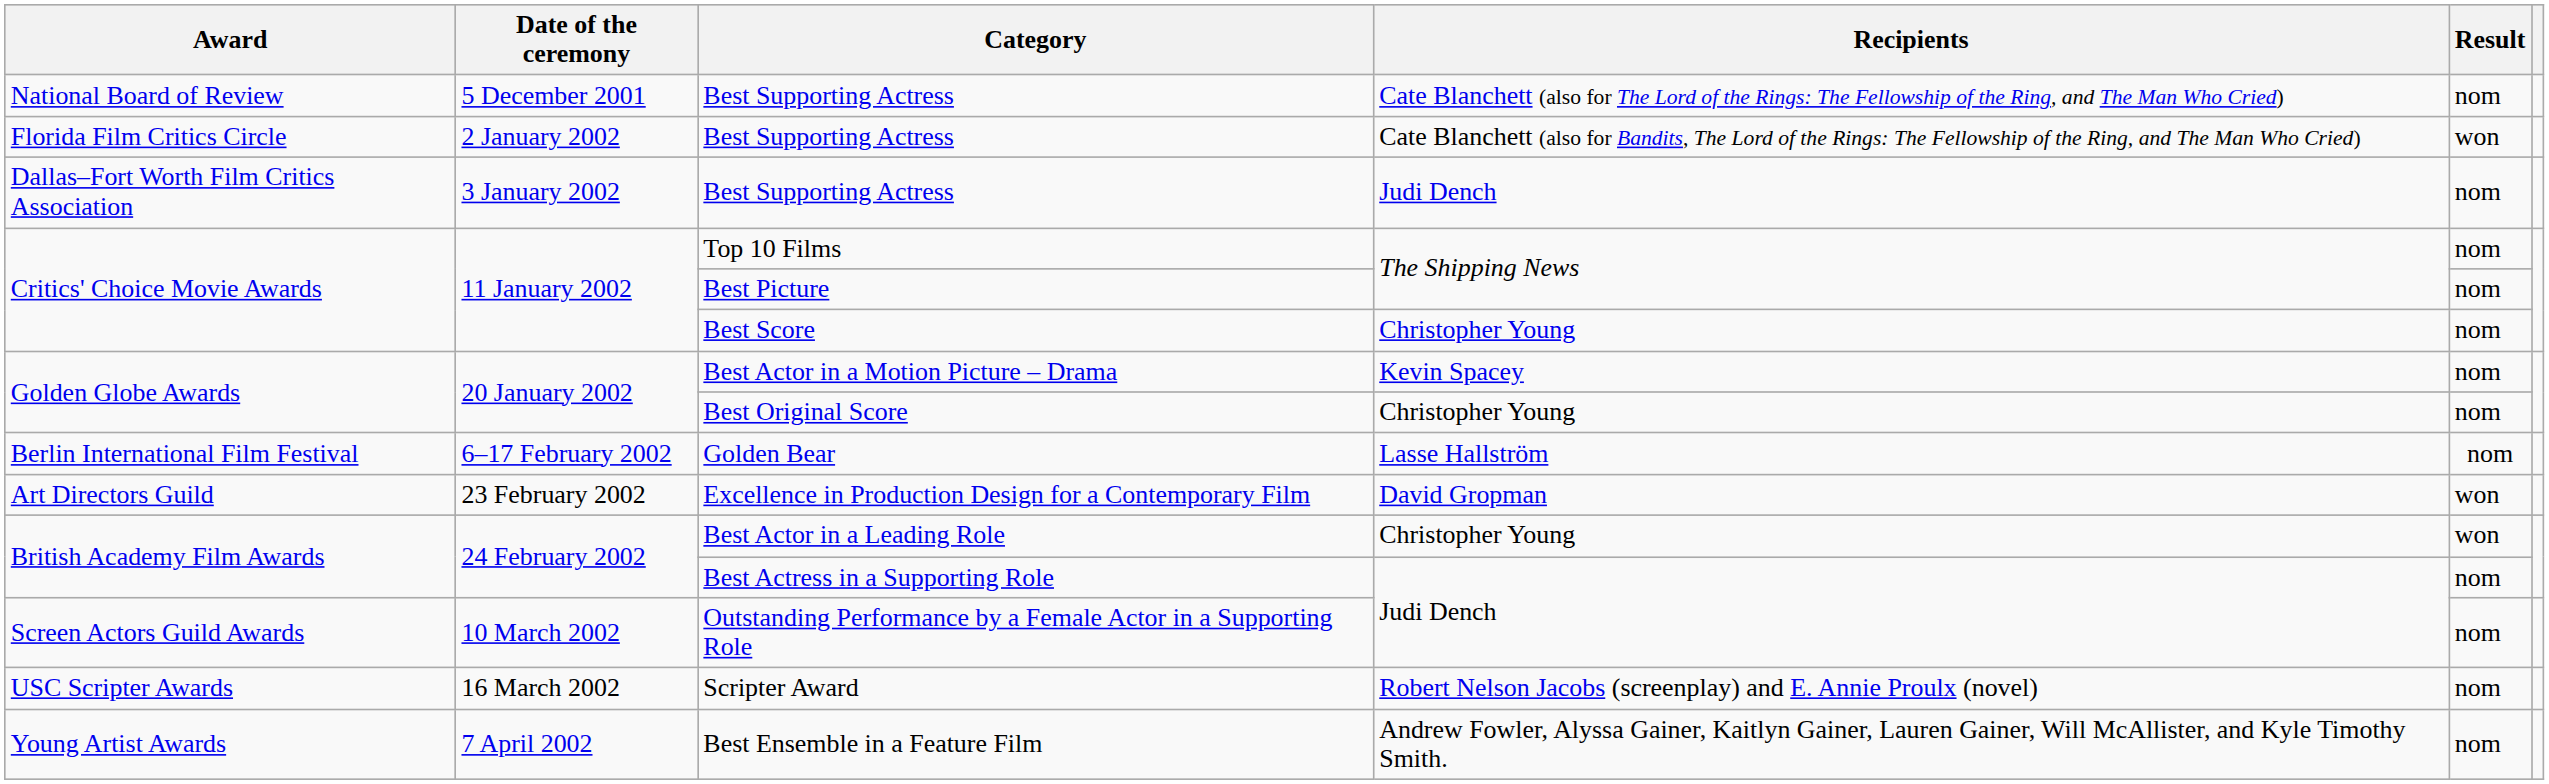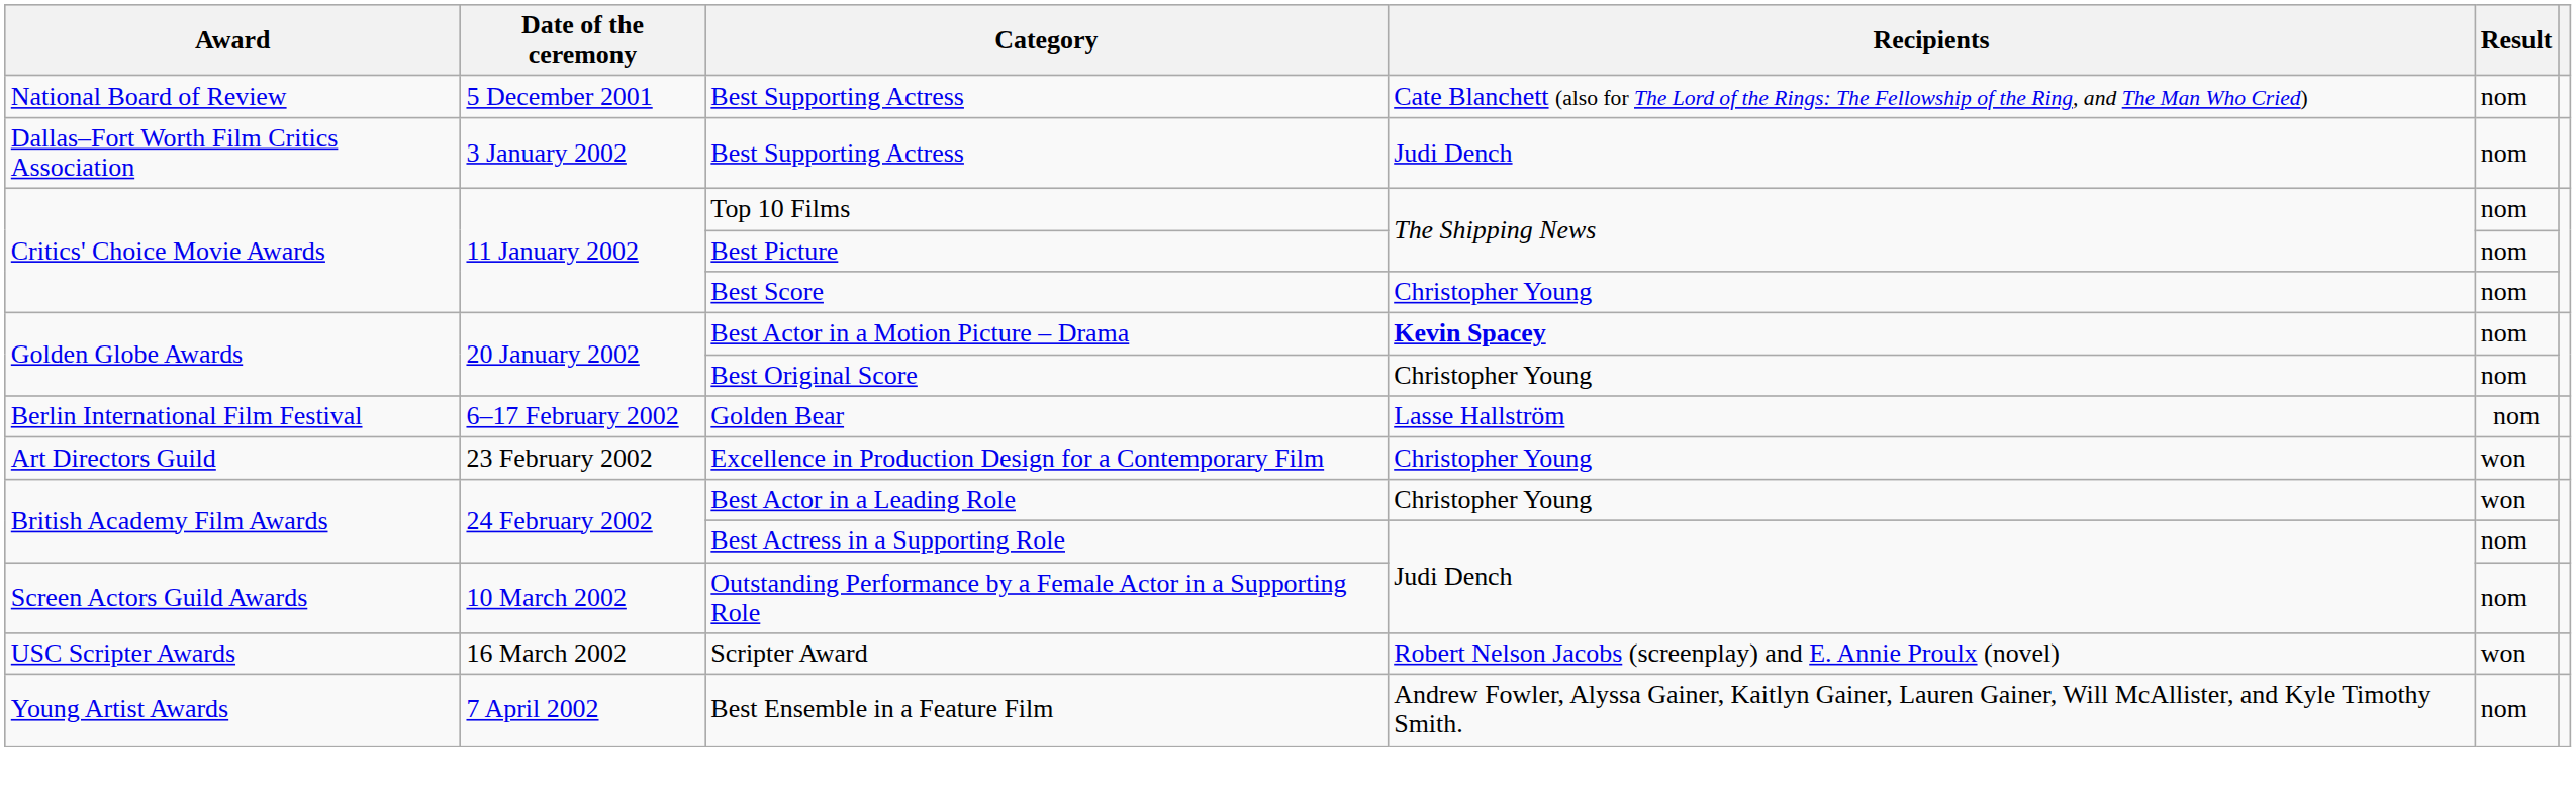 <table class="wikitable plainrowheaders sortable">
 <tr>
 <th scope="col">Award</th>
 <th scope="col">Date of the ceremony</th>
 <th scope="col">Category</th>
 <th scope="col">Recipients</th>
 <th scope="col">Result</th>
 <th class="unsortable" scope="col"></th>
 </tr>
 <tr>
 <td><a href='#'>National Board of Review</a></td>
 <td><a href='#'>5 December 2001</a></td>
 <td><a href='#'>Best Supporting Actress</a></td>
 <td><a href='#'>Cate Blanchett</a> <small>(also for <a href='#'><em>The Lord of the Rings: The Fellowship of the Ring</em></a><em>,</em> <em>and</em> <em><a href='#'>The Man Who Cried</a></em>)</small></td>
 <td>nom</td>
-<td></td>
-</tr>
-<tr>
-<td><a href='#'>Florida Film Critics Circle</a></td>
-<td><a href='#'>2 January 2002</a></td>
-<td><a href='#'>Best Supporting Actress</a></td>
-<td>Cate Blanchett <small>(also for <em><a href='#'>Bandits</a></em>, <em>The Lord of the Rings: The Fellowship of the Ring,</em> <em>and</em> <em>The Man Who Cried</em>)</small></td>
-<td>won</td>
 <td></td>
 </tr>
 <tr>
 <td><a href='#'>Dallas–Fort Worth Film Critics Association</a></td>
 <td><a href='#'>3 January 2002</a></td>
 <td><a href='#'>Best Supporting Actress</a></td>
 <td><a href='#'>Judi Dench</a></td>
 <td>nom</td>
 <td></td>
 </tr>
 <tr>
 <td rowspan="3"><a href='#'>Critics' Choice Movie Awards</a></td>
 <td rowspan="3"><a href='#'>11 January 2002</a></td>
 <td>Top 10 Films</td>
 <td rowspan="2"><em>The Shipping News</em></td>
 <td>nom</td>
 <td rowspan="3"></td>
 </tr>
 <tr>
 <td><a href='#'>Best Picture</a></td>
 <td>nom</td>
 </tr>
 <tr>
 <td><a href='#'>Best Score</a></td>
 <td><a href='#'>Christopher Young</a></td>
 <td>nom</td>
 </tr>
 <tr>
 <td rowspan="2"><a href='#'>Golden Globe Awards</a></td>
 <td rowspan="2"><a href='#'>20 January 2002</a></td>
 <td><a href='#'>Best Actor in a Motion Picture – Drama</a></td>
-<td><a href='#'>Kevin Spacey</a></td>
+<td><strong><a href='#'>Kevin Spacey</a></strong></td>
 <td>nom</td>
 <td rowspan="2"></td>
 </tr>
 <tr>
 <td><a href='#'>Best Original Score</a></td>
 <td>Christopher Young</td>
 <td>nom</td>
 </tr>
 <tr>
 <td scope="row"><a href='#'>Berlin International Film Festival</a></td>
 <td><a href='#'>6–17 February 2002</a></td>
 <td><a href='#'>Golden Bear</a></td>
 <td><a href='#'>Lasse Hallström</a></td>
 <td align="center">nom</td>
 <td></td>
 </tr>
 <tr>
 <td><a href='#'>Art Directors Guild</a></td>
 <td>23 February 2002</td>
 <td><a href='#'>Excellence in Production Design for a Contemporary Film</a></td>
-<td><a href='#'>David Gropman</a></td>
+<td><a href='#'>Christopher Young</a></td>
 <td>won</td>
 <td></td>
 </tr>
 <tr>
 <td rowspan="2" scope="row"><a href='#'>British Academy Film Awards</a></td>
 <td rowspan="2"><a href='#'>24 February 2002</a></td>
 <td><a href='#'>Best Actor in a Leading Role</a></td>
 <td>Christopher Young</td>
 <td>won</td>
 <td rowspan="2"></td>
 </tr>
 <tr>
 <td><a href='#'>Best Actress in a Supporting Role</a></td>
 <td rowspan="2">Judi Dench</td>
 <td>nom</td>
 </tr>
 <tr>
 <td><a href='#'>Screen Actors Guild Awards</a></td>
 <td><a href='#'>10 March 2002</a></td>
 <td><a href='#'>Outstanding Performance by a Female Actor in a Supporting Role</a></td>
 <td>nom</td>
 <td></td>
 </tr>
 <tr>
 <td><a href='#'>USC Scripter Awards</a></td>
 <td>16 March 2002</td>
 <td>Scripter Award</td>
 <td><a href='#'>Robert Nelson Jacobs</a> (screenplay) and <a href='#'>E. Annie Proulx</a> (novel)</td>
-<td>nom</td>
+<td>won</td>
 <td></td>
 </tr>
 <tr>
 <td><a href='#'>Young Artist Awards</a></td>
 <td><a href='#'>7 April 2002</a></td>
 <td>Best Ensemble in a Feature Film</td>
 <td>Andrew Fowler, Alyssa Gainer, Kaitlyn Gainer, Lauren Gainer, Will McAllister, and Kyle Timothy Smith.</td>
 <td>nom</td>
 <td></td>
 </tr>
 </table>
